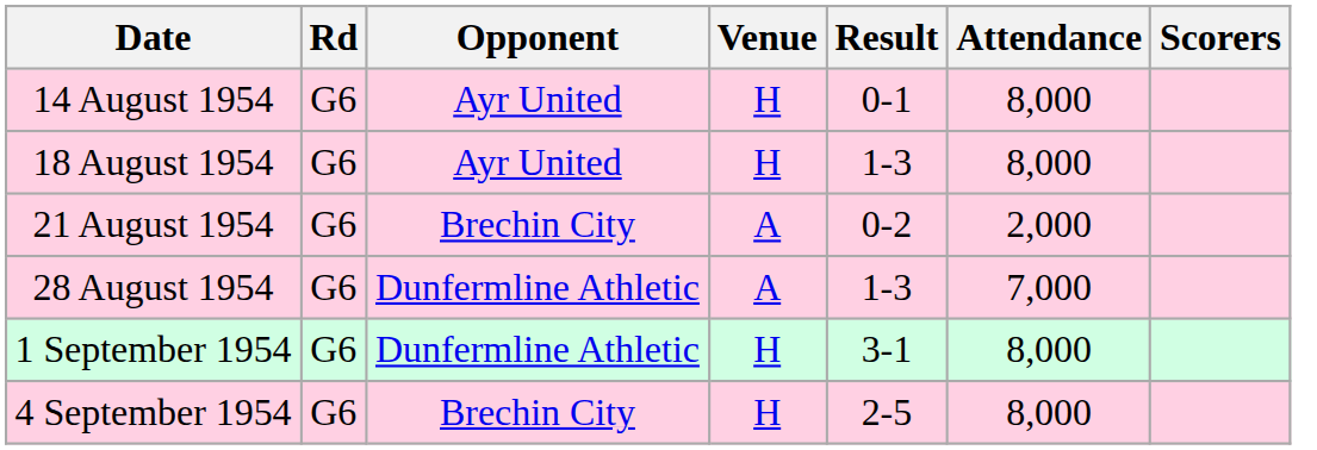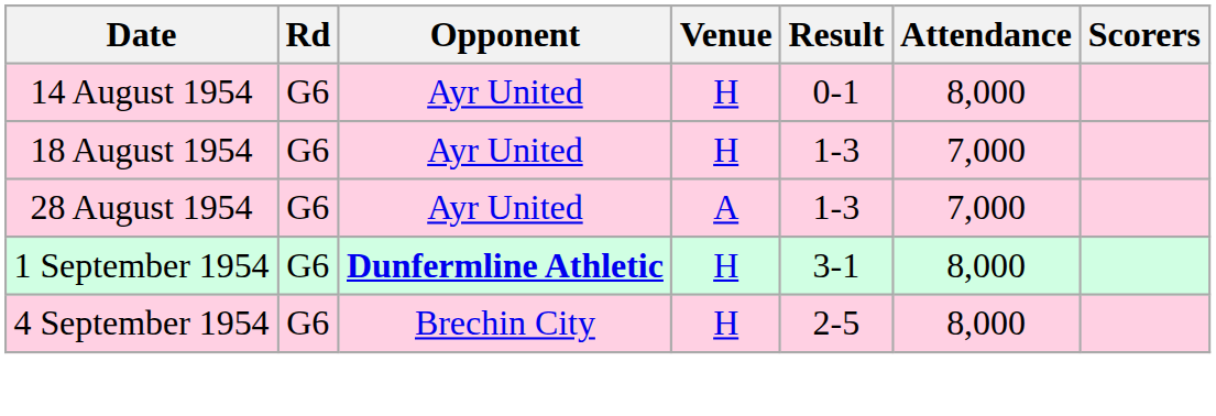 <table class="wikitable sortable" style="font-size:95%; text-align:center">
 <tr>
 <th>Date</th>
 <th>Rd</th>
 <th>Opponent</th>
 <th>Venue</th>
 <th>Result</th>
 <th>Attendance</th>
 <th>Scorers</th>
 </tr>
 <tr bgcolor = "#ffd0e3">
 <td>14 August 1954</td>
 <td>G6</td>
 <td><a href='#'>Ayr United</a></td>
 <td><a href='#'>H</a></td>
 <td>0-1</td>
 <td>8,000</td>
 <td></td>
 </tr>
 <tr bgcolor = "#ffd0e3">
 <td>18 August 1954</td>
 <td>G6</td>
 <td><a href='#'>Ayr United</a></td>
 <td><a href='#'>H</a></td>
 <td>1-3</td>
-<td>8,000</td>
-<td></td>
-</tr>
-<tr bgcolor = "#ffd0e3">
-<td>21 August 1954</td>
-<td>G6</td>
-<td><a href='#'>Brechin City</a></td>
-<td><a href='#'>A</a></td>
-<td>0-2</td>
-<td>2,000</td>
+<td>7,000</td>
 <td></td>
 </tr>
 <tr bgcolor = "#ffd0e3">
 <td>28 August 1954</td>
 <td>G6</td>
-<td><a href='#'>Dunfermline Athletic</a></td>
+<td><a href='#'>Ayr United</a></td>
 <td><a href='#'>A</a></td>
 <td>1-3</td>
 <td>7,000</td>
 <td></td>
 </tr>
 <tr bgcolor = "#d0ffe3">
 <td>1 September 1954</td>
 <td>G6</td>
-<td><a href='#'>Dunfermline Athletic</a></td>
+<td><strong><a href='#'>Dunfermline Athletic</a></strong></td>
 <td><a href='#'>H</a></td>
 <td>3-1</td>
 <td>8,000</td>
 <td></td>
 </tr>
 <tr bgcolor = "#ffd0e3">
 <td>4 September 1954</td>
 <td>G6</td>
 <td><a href='#'>Brechin City</a></td>
 <td><a href='#'>H</a></td>
 <td>2-5</td>
 <td>8,000</td>
 <td></td>
 </tr>
 </table>
